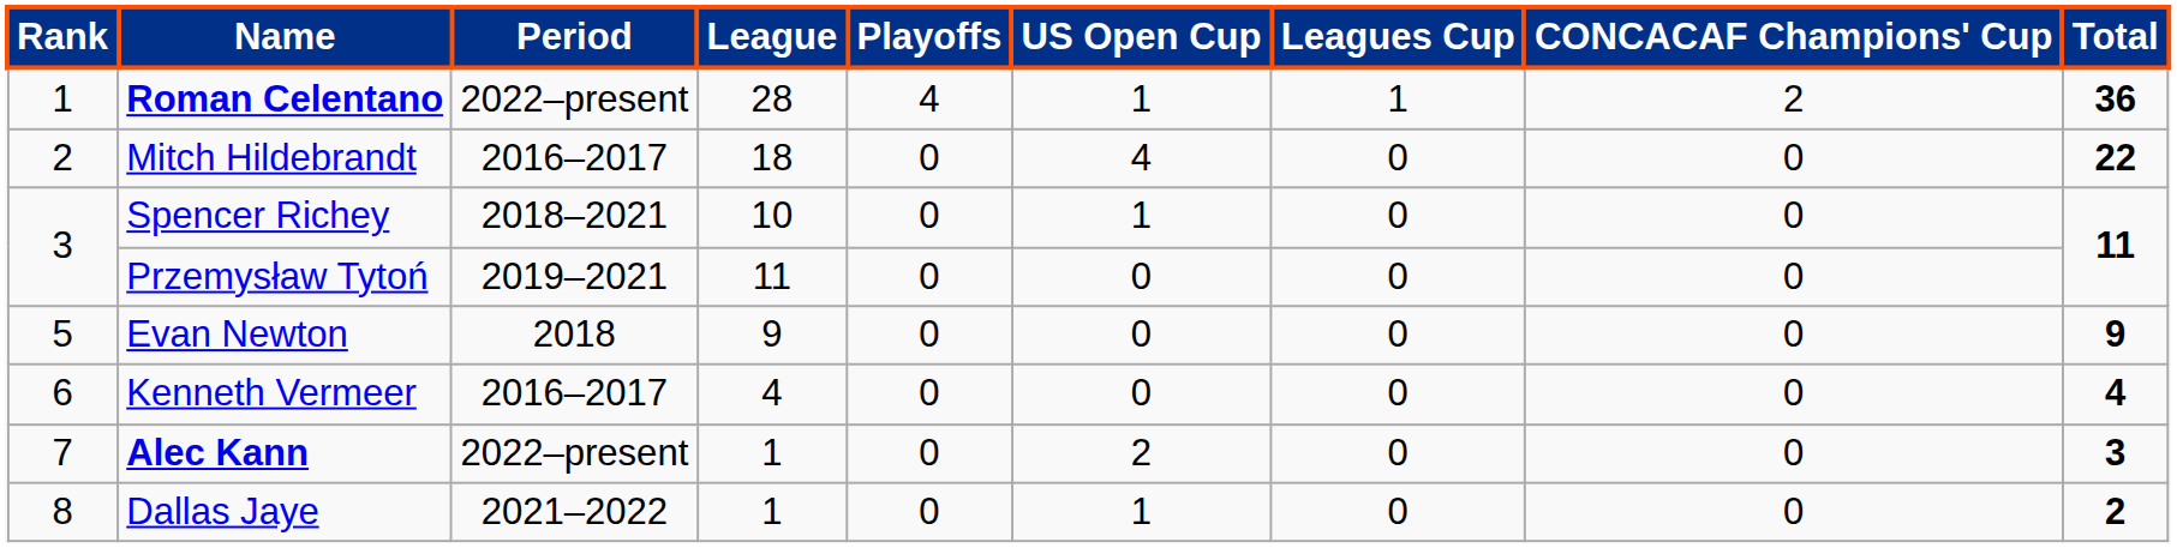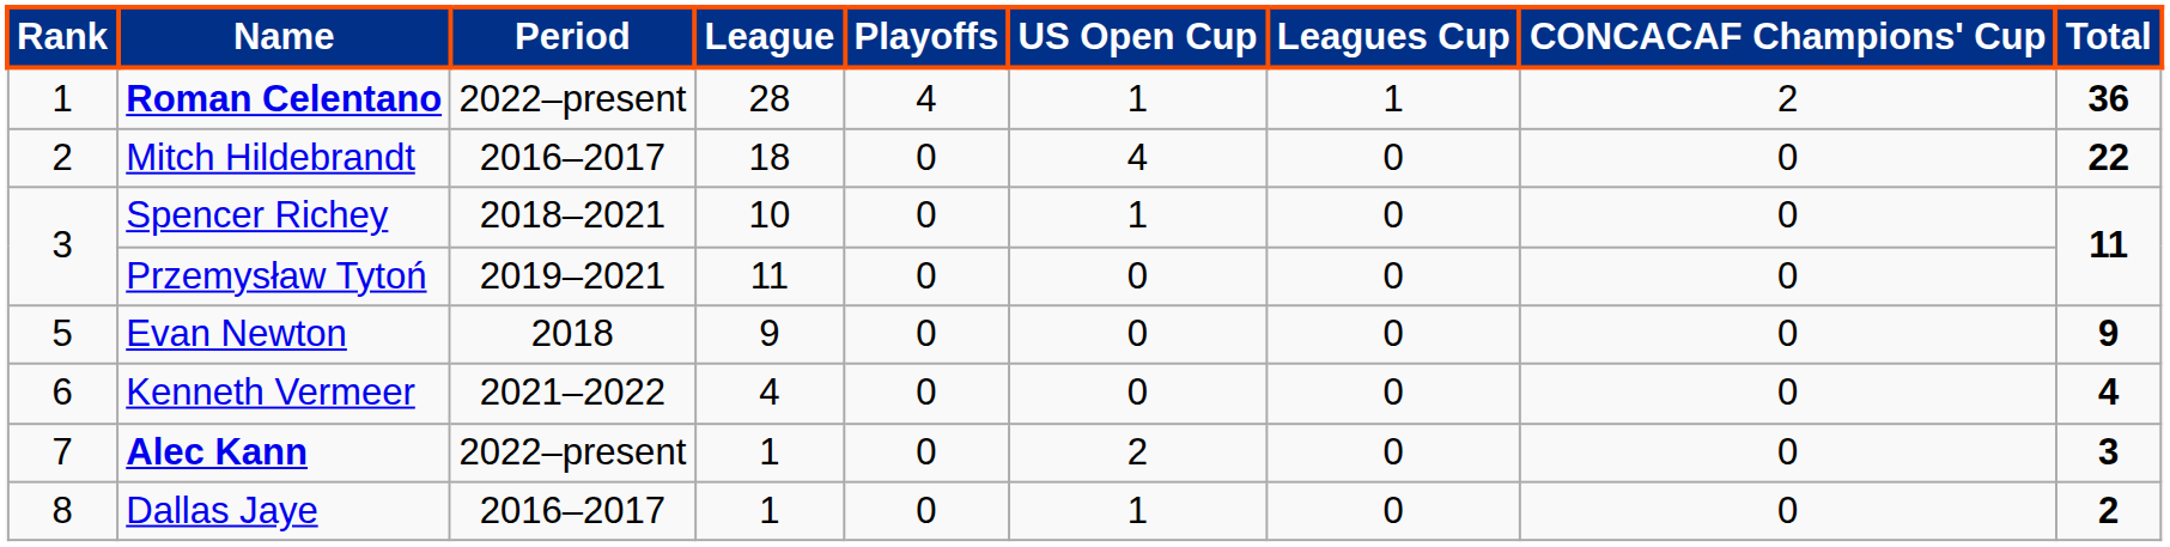 <table class="wikitable" style="text-align:center">
 <tr>
 <th scope="col" style="background:#003087;color:#FFFFFF;border:2px solid #FE5000">Rank</th>
 <th scope="col" style="background:#003087;color:#FFFFFF;border:2px solid #FE5000">Name</th>
 <th scope="col" style="background:#003087;color:#FFFFFF;border:2px solid #FE5000">Period</th>
 <th scope="col" style="background:#003087;color:#FFFFFF;border:2px solid #FE5000">League</th>
 <th scope="col" style="background:#003087;color:#FFFFFF;border:2px solid #FE5000">Playoffs</th>
 <th scope="col" style="background:#003087;color:#FFFFFF;border:2px solid #FE5000">US Open Cup</th>
 <th scope="col" style="background:#003087;color:#FFFFFF;border:2px solid #FE5000">Leagues Cup</th>
 <th scope="col" style="background:#003087;color:#FFFFFF;border:2px solid #FE5000">CONCACAF Champions' Cup</th>
 <th scope="col" style="background:#003087;color:#FFFFFF;border:2px solid #FE5000">Total</th>
 </tr>
 <tr>
 <td>1</td>
 <td align="left"> <strong><a href='#'>Roman Celentano</a></strong></td>
 <td>2022–present</td>
 <td>28</td>
 <td>4</td>
 <td>1</td>
 <td>1</td>
 <td>2</td>
 <td><strong>36</strong></td>
 </tr>
 <tr>
 <td>2</td>
 <td align="left"> <a href='#'>Mitch Hildebrandt</a></td>
 <td>2016–2017</td>
 <td>18</td>
 <td>0</td>
 <td>4</td>
 <td>0</td>
 <td>0</td>
 <td><strong>22</strong></td>
 </tr>
 <tr>
 <td rowspan="2">3</td>
 <td align="left"> <a href='#'>Spencer Richey</a></td>
 <td>2018–2021</td>
 <td>10</td>
 <td>0</td>
 <td>1</td>
 <td>0</td>
 <td>0</td>
 <td rowspan="2"><strong>11</strong></td>
 </tr>
 <tr>
 <td align="left"> <a href='#'>Przemysław Tytoń</a></td>
 <td>2019–2021</td>
 <td>11</td>
 <td>0</td>
 <td>0</td>
 <td>0</td>
 <td>0</td>
 </tr>
 <tr>
 <td>5</td>
 <td align="left"> <a href='#'>Evan Newton</a></td>
 <td>2018</td>
 <td>9</td>
 <td>0</td>
 <td>0</td>
 <td>0</td>
 <td>0</td>
 <td><strong>9</strong></td>
 </tr>
 <tr>
 <td>6</td>
 <td align="left"> <a href='#'>Kenneth Vermeer</a></td>
-<td>2016–2017</td>
+<td>2021–2022</td>
 <td>4</td>
 <td>0</td>
 <td>0</td>
 <td>0</td>
 <td>0</td>
 <td><strong>4</strong></td>
 </tr>
 <tr>
 <td>7</td>
 <td align="left"> <strong><a href='#'>Alec Kann</a></strong></td>
 <td>2022–present</td>
 <td>1</td>
 <td>0</td>
 <td>2</td>
 <td>0</td>
 <td>0</td>
 <td><strong>3</strong></td>
 </tr>
 <tr>
 <td>8</td>
 <td align="left"> <a href='#'>Dallas Jaye</a></td>
-<td>2021–2022</td>
+<td>2016–2017</td>
 <td>1</td>
 <td>0</td>
 <td>1</td>
 <td>0</td>
 <td>0</td>
 <td><strong>2</strong></td>
 </tr>
 </table>
